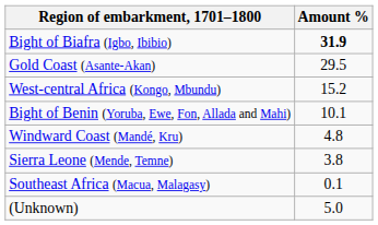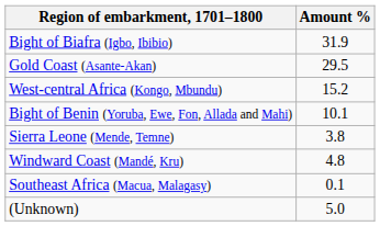 <table class="wikitable sortable" align="right">
 <tr>
 <th>Region of embarkment, 1701–1800</th>
 <th>Amount %</th>
 </tr>
 <tr>
 <td><a href='#'>Bight of Biafra</a> <small>(<a href='#'>Igbo</a>, <a href='#'>Ibibio</a>)</small></td>
-<td align=center><strong>31.9</strong></td>
+<td align=center>31.9</td>
 </tr>
 <tr>
 <td><a href='#'>Gold Coast</a> <small>(<a href='#'>Asante-Akan</a>)</small></td>
 <td align=center>29.5</td>
 </tr>
 <tr>
 <td><a href='#'>West-central Africa</a> <small>(<a href='#'>Kongo</a>, <a href='#'>Mbundu</a>)</small></td>
 <td align=center>15.2</td>
 </tr>
 <tr>
 <td><a href='#'>Bight of Benin</a>  <small>(<a href='#'>Yoruba</a>, <a href='#'>Ewe</a>, <a href='#'>Fon</a>, <a href='#'>Allada</a> and <a href='#'>Mahi</a>)</small></td>
 <td align=center>10.1</td>
 </tr>
 <tr>
+<td><a href='#'>Sierra Leone</a> <small>(<a href='#'>Mende</a>, <a href='#'>Temne</a>)</small></td>
+<td align=center>3.8</td>
+</tr>
+<tr>
 <td><a href='#'>Windward Coast</a> <small>(<a href='#'>Mandé</a>, <a href='#'>Kru</a>)</small></td>
 <td align=center>4.8</td>
-</tr>
-<tr>
-<td><a href='#'>Sierra Leone</a> <small>(<a href='#'>Mende</a>, <a href='#'>Temne</a>)</small></td>
-<td align=center>3.8</td>
 </tr>
 <tr>
 <td><a href='#'>Southeast Africa</a> <small>(<a href='#'>Macua</a>, <a href='#'>Malagasy</a>)</small></td>
 <td align=center>0.1</td>
 </tr>
 <tr>
 <td>(Unknown)</td>
 <td align=center>5.0</td>
 </tr>
 </table>
